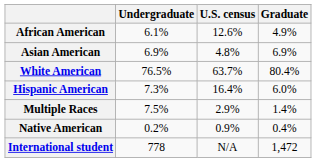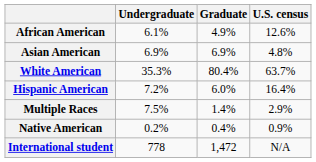 <table style="text-align:center; float:right; font-size:85%; margin-left:2em; margin:auto;" class="wikitable">
 <tr>
 <th></th>
 <th>Undergraduate</th>
+<th>Graduate</th>
 <th>U.S. census</th>
-<th>Graduate</th>
 </tr>
 <tr>
 <th>African American</th>
 <td>6.1%</td>
+<td>4.9%</td>
 <td>12.6%</td>
-<td>4.9%</td>
 </tr>
 <tr>
 <th>Asian American</th>
 <td>6.9%</td>
+<td>6.9%</td>
 <td>4.8%</td>
-<td>6.9%</td>
 </tr>
 <tr>
 <th><a href='#'>White American</a></th>
-<td>76.5%</td>
+<td>35.3%</td>
+<td>80.4%</td>
 <td>63.7%</td>
-<td>80.4%</td>
 </tr>
 <tr>
 <th><a href='#'>Hispanic American</a></th>
-<td>7.3%</td>
+<td>7.2%</td>
+<td>6.0%</td>
 <td>16.4%</td>
-<td>6.0%</td>
 </tr>
 <tr>
 <th>Multiple Races</th>
 <td>7.5%</td>
+<td>1.4%</td>
 <td>2.9%</td>
-<td>1.4%</td>
 </tr>
 <tr>
 <th>Native American</th>
 <td>0.2%</td>
+<td>0.4%</td>
 <td>0.9%</td>
-<td>0.4%</td>
 </tr>
 <tr>
 <th><a href='#'>International student</a></th>
 <td>778</td>
+<td>1,472</td>
 <td>N/A</td>
-<td>1,472</td>
 </tr>
 </table>
